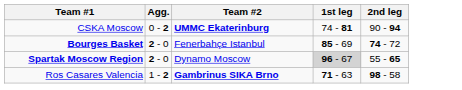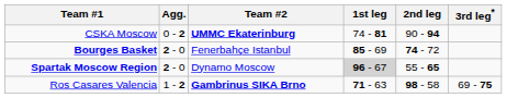 <table class=wikitable style="text-align:center">
 <tr>
 <th width=220>Team #1</th>
 <th width=20>Agg.</th>
 <th width=220>Team #2</th>
 <th width=70>1st leg</th>
 <th width=70>2nd leg</th>
+<th width=70>3rd leg<sup>*</sup></th>
 </tr>
 <tr>
 <td align=right><a href='#'>CSKA Moscow</a> </td>
 <td>0 - <strong>2</strong></td>
 <td align=left> <strong><a href='#'>UMMC Ekaterinburg</a></strong></td>
 <td>74 - <strong>81</strong></td>
 <td>90 - <strong>94</strong></td>
+<td></td>
 </tr>
 <tr>
 <td align=right><strong><a href='#'>Bourges Basket</a></strong>  </td>
 <td><strong>2</strong> - 0</td>
 <td align=left> <a href='#'>Fenerbahçe Istanbul</a></td>
 <td><strong>85</strong> - 69</td>
 <td><strong>74</strong> - 72</td>
+<td></td>
 </tr>
 <tr>
 <td align=right><strong><a href='#'>Spartak Moscow Region</a></strong> </td>
 <td><strong>2</strong> - 0</td>
 <td align=left> <a href='#'>Dynamo Moscow</a></td>
 <td style="background: lightgrey;"><strong>96</strong> - 67</td>
 <td>55 - <strong>65</strong></td>
+<td></td>
 </tr>
 <tr>
 <td align=right><a href='#'>Ros Casares Valencia</a> </td>
 <td>1 - <strong>2</strong></td>
 <td align=left> <strong><a href='#'>Gambrinus SIKA Brno</a></strong></td>
 <td><strong>71</strong> - 63</td>
 <td><strong>98</strong> - 58</td>
+<td>69 - <strong>75</strong></td>
 </tr>
 </table>
